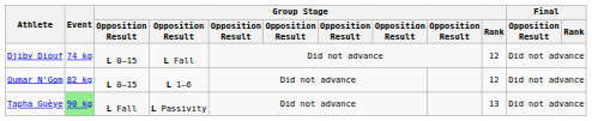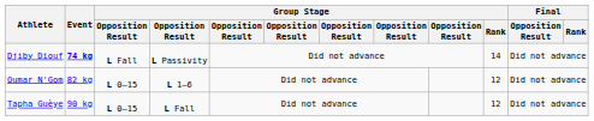 <table class=wikitable style="font-size:90%">
 <tr>
 <th rowspan="2">Athlete</th>
 <th rowspan="2">Event</th>
 <th colspan="8">Group Stage</th>
 <th colspan=2>Final</th>
 </tr>
 <tr>
 <th>Opposition<br>Result</th>
 <th>Opposition<br>Result</th>
 <th>Opposition<br>Result</th>
 <th>Opposition<br>Result</th>
 <th>Opposition<br>Result</th>
 <th>Opposition<br>Result</th>
 <th>Opposition<br>Result</th>
 <th>Rank</th>
 <th>Opposition<br>Result</th>
 <th>Rank</th>
 </tr>
 <tr align=center>
 <td align=left><a href='#'>Djiby Diouf</a></td>
-<td align=left><a href='#'>74 kg</a></td>
-<td><br><strong>L</strong> 0–15</td>
+<td align=left><strong><a href='#'>74 kg</a></strong></td>
 <td><br><strong>L</strong> Fall</td>
+<td><br><strong>L</strong> Passivity</td>
 <td colspan=5>Did not advance</td>
-<td>12</td>
+<td>14</td>
 <td colspan=2>Did not advance</td>
 </tr>
 <tr align=center>
 <td align=left><a href='#'>Oumar N'Gom</a></td>
 <td align=left><a href='#'>82 kg</a></td>
 <td><br><strong>L</strong> 0–15</td>
 <td><br><strong>L</strong> 1–6</td>
 <td colspan=4>Did not advance</td>
 <td></td>
 <td>12</td>
 <td colspan=2>Did not advance</td>
 </tr>
 <tr align=center>
 <td align=left><a href='#'>Tapha Guèye</a></td>
-<td align=left style="background: lightgreen;"><a href='#'>90 kg</a></td>
+<td align=left><a href='#'>90 kg</a></td>
+<td><br><strong>L</strong> 0–15</td>
 <td><br><strong>L</strong> Fall</td>
-<td><br><strong>L</strong> Passivity</td>
 <td colspan=4>Did not advance</td>
 <td></td>
-<td>13</td>
+<td>12</td>
 <td colspan=2>Did not advance</td>
 </tr>
 </table>
